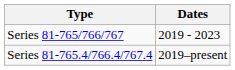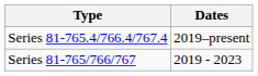 <table class=wikitable>
 <tr>
 <th>Type</th>
 <th>Dates</th>
 </tr>
 <tr>
+<td>Series <a href='#'>81-765.4/766.4/767.4</a></td>
+<td>2019–present</td>
+</tr>
+<tr>
 <td>Series <a href='#'>81-765/766/767</a></td>
 <td>2019 - 2023</td>
 </tr>
-<tr>
-<td>Series <a href='#'>81-765.4/766.4/767.4</a></td>
-<td>2019–present</td>
-</tr>
 </table>
